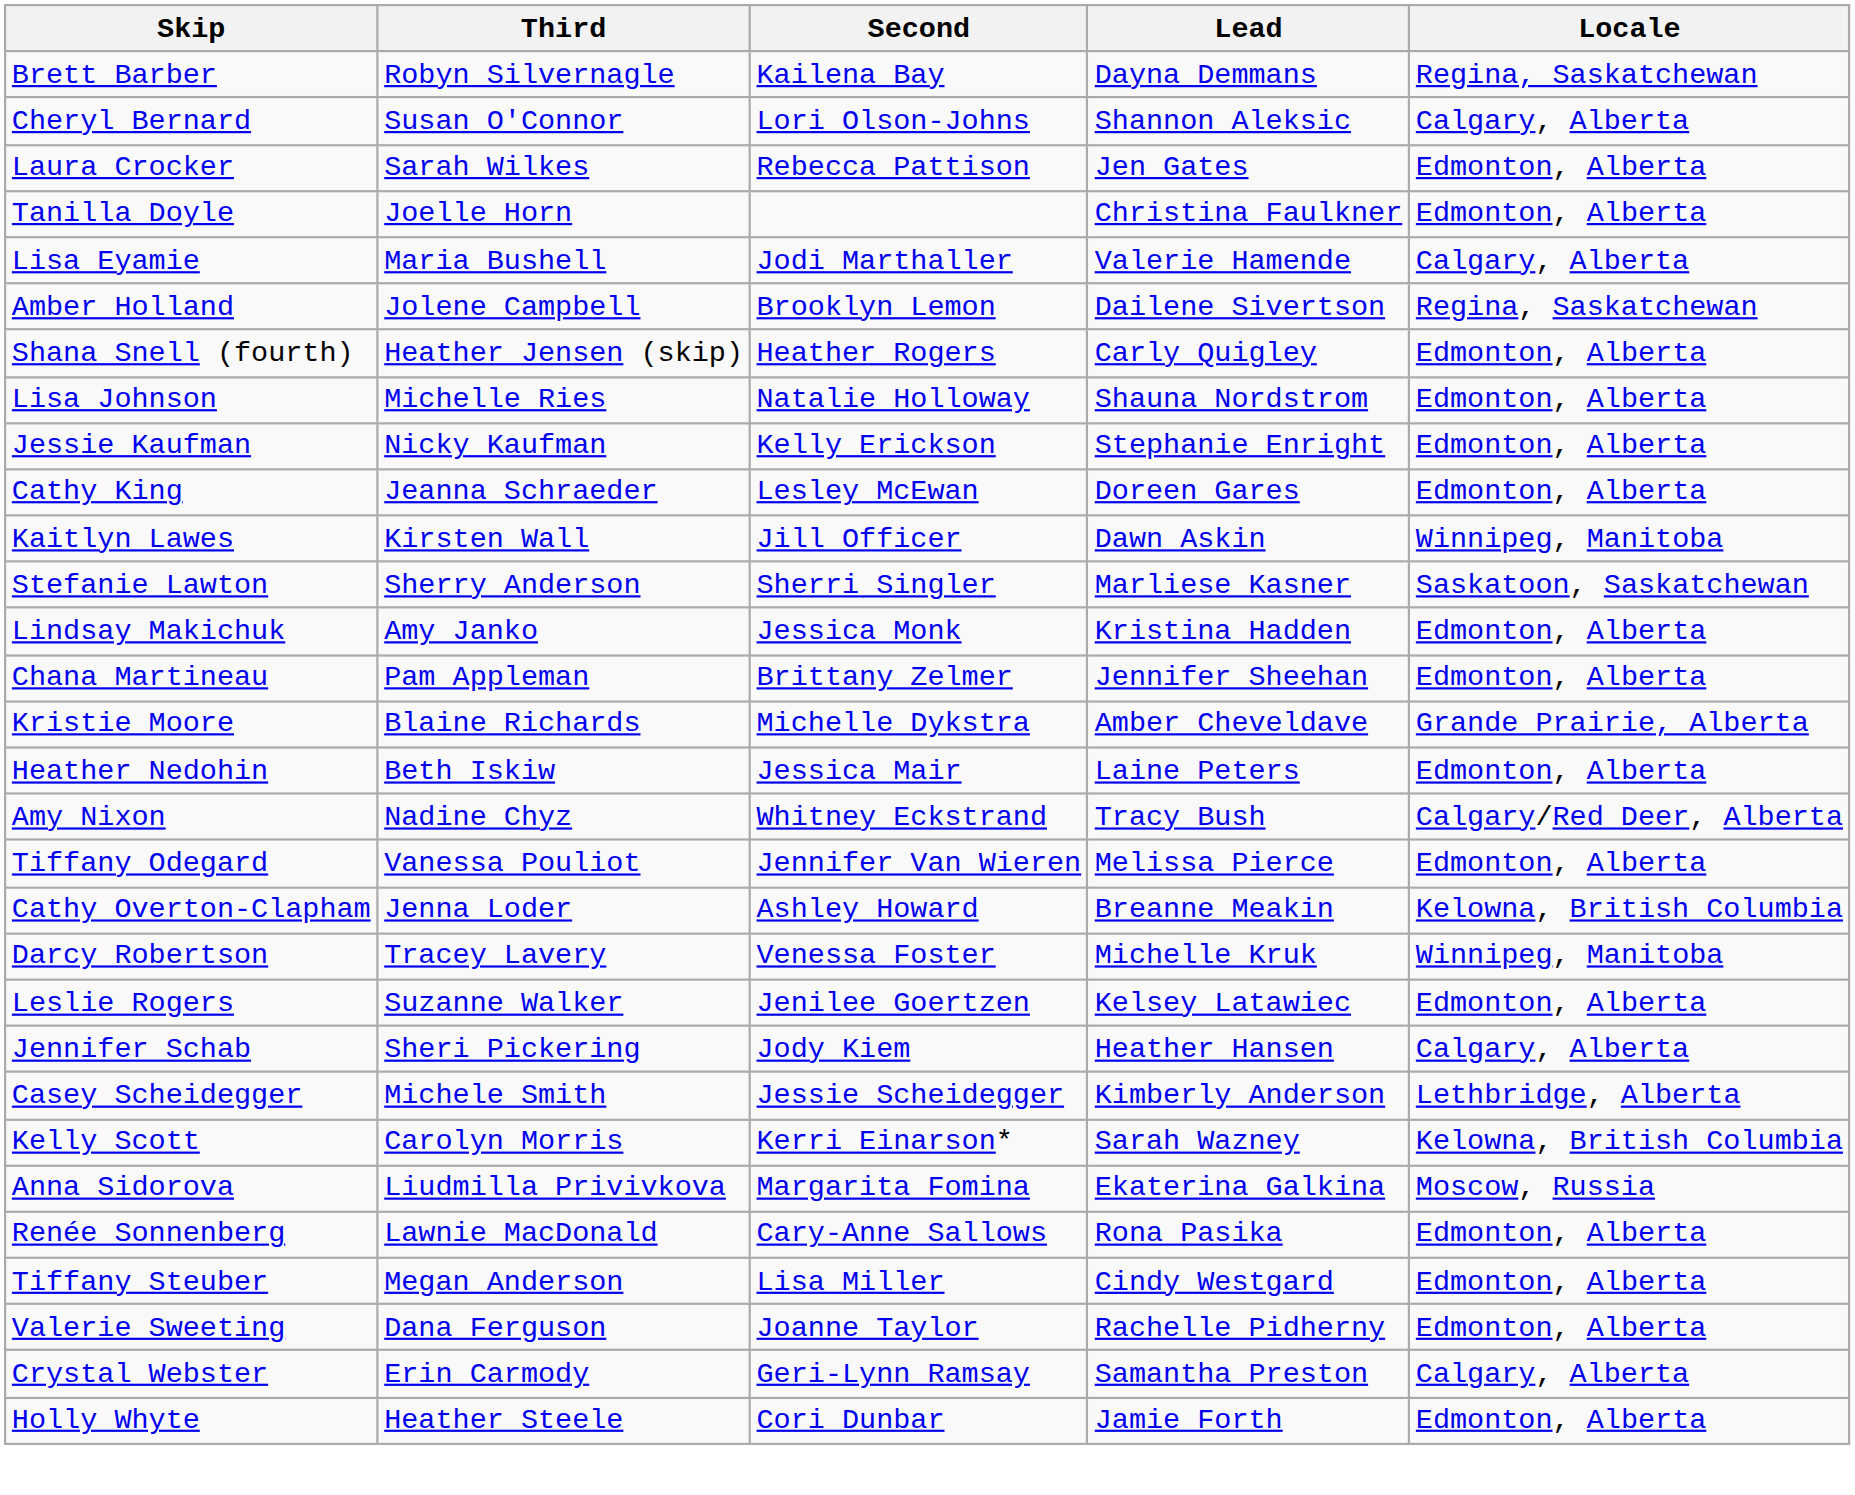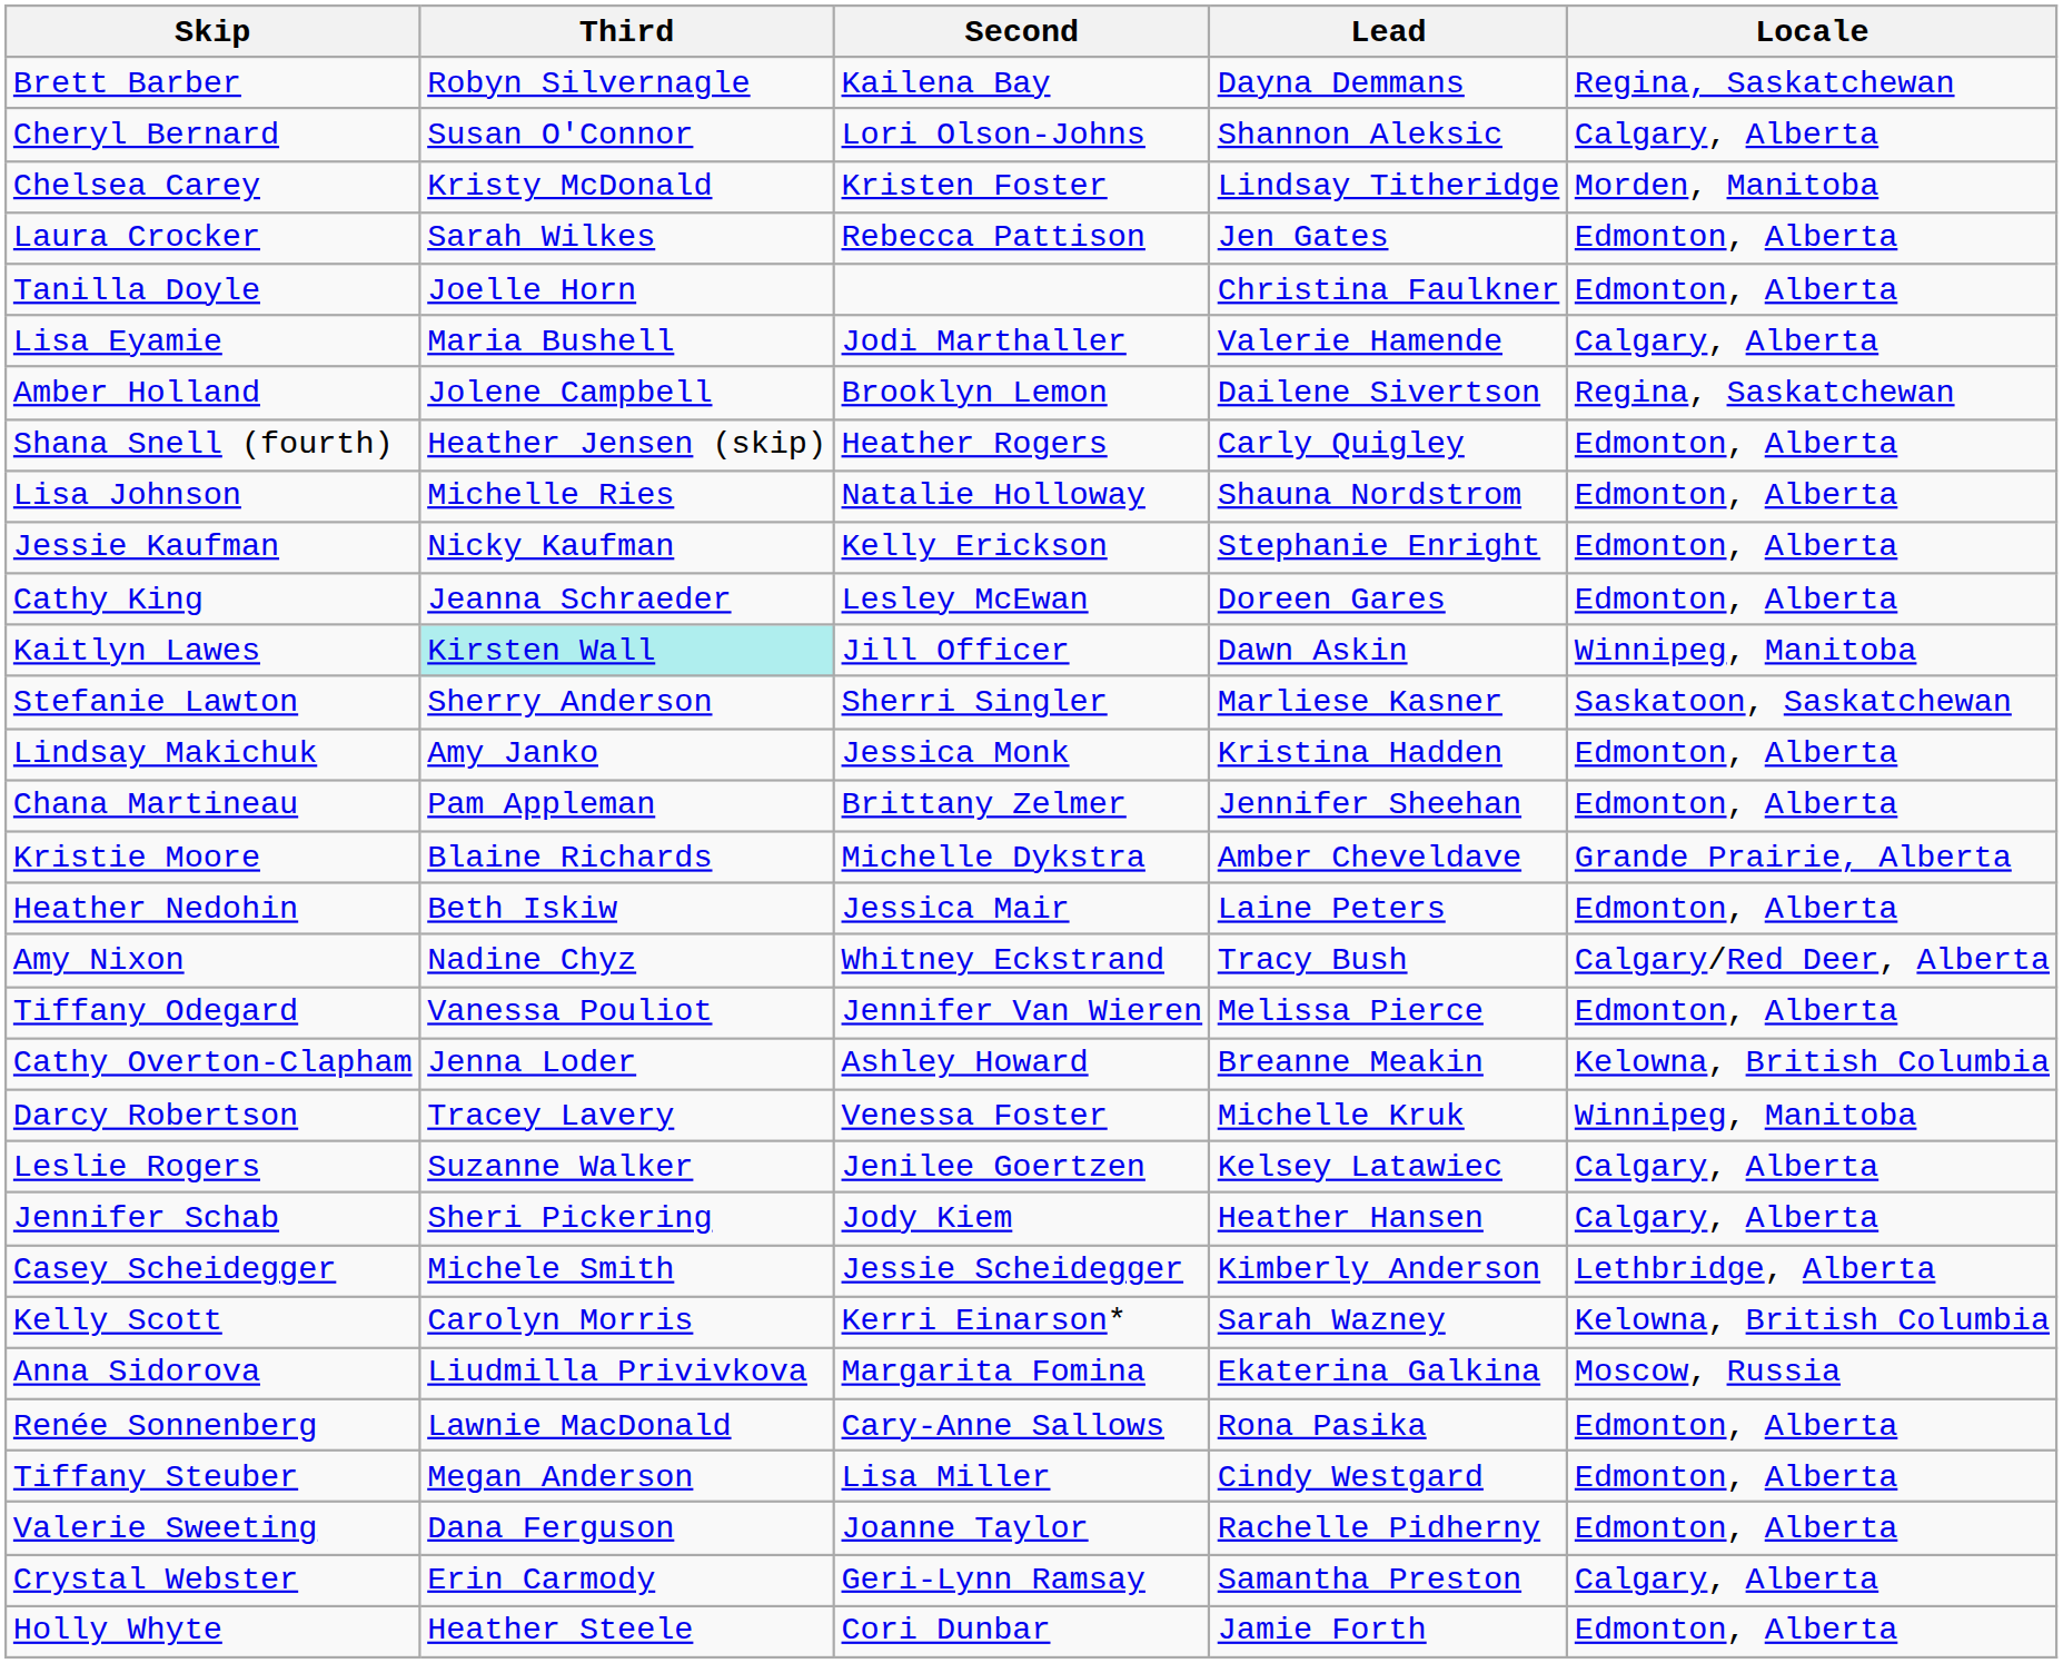 <table class=wikitable>
 <tr>
 <th>Skip</th>
 <th>Third</th>
 <th>Second</th>
 <th>Lead</th>
 <th>Locale</th>
 </tr>
 <tr>
 <td><a href='#'>Brett Barber</a></td>
 <td><a href='#'>Robyn Silvernagle</a></td>
 <td><a href='#'>Kailena Bay</a></td>
 <td><a href='#'>Dayna Demmans</a></td>
 <td> <a href='#'>Regina, Saskatchewan</a></td>
 </tr>
 <tr>
 <td><a href='#'>Cheryl Bernard</a></td>
 <td><a href='#'>Susan O'Connor</a></td>
 <td><a href='#'>Lori Olson-Johns</a></td>
 <td><a href='#'>Shannon Aleksic</a></td>
 <td> <a href='#'>Calgary</a>, <a href='#'>Alberta</a></td>
+</tr>
+<tr>
+<td><a href='#'>Chelsea Carey</a></td>
+<td><a href='#'>Kristy McDonald</a></td>
+<td><a href='#'>Kristen Foster</a></td>
+<td><a href='#'>Lindsay Titheridge</a></td>
+<td> <a href='#'>Morden</a>, <a href='#'>Manitoba</a></td>
 </tr>
 <tr>
 <td><a href='#'>Laura Crocker</a></td>
 <td><a href='#'>Sarah Wilkes</a></td>
 <td><a href='#'>Rebecca Pattison</a></td>
 <td><a href='#'>Jen Gates</a></td>
 <td> <a href='#'>Edmonton</a>, <a href='#'>Alberta</a></td>
 </tr>
 <tr>
 <td><a href='#'>Tanilla Doyle</a></td>
 <td><a href='#'>Joelle Horn</a></td>
 <td></td>
 <td><a href='#'>Christina Faulkner</a></td>
 <td> <a href='#'>Edmonton</a>, <a href='#'>Alberta</a></td>
 </tr>
 <tr>
 <td><a href='#'>Lisa Eyamie</a></td>
 <td><a href='#'>Maria Bushell</a></td>
 <td><a href='#'>Jodi Marthaller</a></td>
 <td><a href='#'>Valerie Hamende</a></td>
 <td> <a href='#'>Calgary</a>, <a href='#'>Alberta</a></td>
 </tr>
 <tr>
 <td><a href='#'>Amber Holland</a></td>
 <td><a href='#'>Jolene Campbell</a></td>
 <td><a href='#'>Brooklyn Lemon</a></td>
 <td><a href='#'>Dailene Sivertson</a></td>
 <td> <a href='#'>Regina</a>, <a href='#'>Saskatchewan</a></td>
 </tr>
 <tr>
 <td><a href='#'>Shana Snell</a> (fourth)</td>
 <td><a href='#'>Heather Jensen</a> (skip)</td>
 <td><a href='#'>Heather Rogers</a></td>
 <td><a href='#'>Carly Quigley</a></td>
 <td> <a href='#'>Edmonton</a>, <a href='#'>Alberta</a></td>
 </tr>
 <tr>
 <td><a href='#'>Lisa Johnson</a></td>
 <td><a href='#'>Michelle Ries</a></td>
 <td><a href='#'>Natalie Holloway</a></td>
 <td><a href='#'>Shauna Nordstrom</a></td>
 <td> <a href='#'>Edmonton</a>, <a href='#'>Alberta</a></td>
 </tr>
 <tr>
 <td><a href='#'>Jessie Kaufman</a></td>
 <td><a href='#'>Nicky Kaufman</a></td>
 <td><a href='#'>Kelly Erickson</a></td>
 <td><a href='#'>Stephanie Enright</a></td>
 <td> <a href='#'>Edmonton</a>, <a href='#'>Alberta</a></td>
 </tr>
 <tr>
 <td><a href='#'>Cathy King</a></td>
 <td><a href='#'>Jeanna Schraeder</a></td>
 <td><a href='#'>Lesley McEwan</a></td>
 <td><a href='#'>Doreen Gares</a></td>
 <td> <a href='#'>Edmonton</a>, <a href='#'>Alberta</a></td>
 </tr>
 <tr>
 <td><a href='#'>Kaitlyn Lawes</a></td>
-<td><a href='#'>Kirsten Wall</a></td>
+<td style="background: paleturquoise;"><a href='#'>Kirsten Wall</a></td>
 <td><a href='#'>Jill Officer</a></td>
 <td><a href='#'>Dawn Askin</a></td>
 <td> <a href='#'>Winnipeg</a>, <a href='#'>Manitoba</a></td>
 </tr>
 <tr>
 <td><a href='#'>Stefanie Lawton</a></td>
 <td><a href='#'>Sherry Anderson</a></td>
 <td><a href='#'>Sherri Singler</a></td>
 <td><a href='#'>Marliese Kasner</a></td>
 <td> <a href='#'>Saskatoon</a>, <a href='#'>Saskatchewan</a></td>
 </tr>
 <tr>
 <td><a href='#'>Lindsay Makichuk</a></td>
 <td><a href='#'>Amy Janko</a></td>
 <td><a href='#'>Jessica Monk</a></td>
 <td><a href='#'>Kristina Hadden</a></td>
 <td> <a href='#'>Edmonton</a>, <a href='#'>Alberta</a></td>
 </tr>
 <tr>
 <td><a href='#'>Chana Martineau</a></td>
 <td><a href='#'>Pam Appleman</a></td>
 <td><a href='#'>Brittany Zelmer</a></td>
 <td><a href='#'>Jennifer Sheehan</a></td>
 <td> <a href='#'>Edmonton</a>, <a href='#'>Alberta</a></td>
 </tr>
 <tr>
 <td><a href='#'>Kristie Moore</a></td>
 <td><a href='#'>Blaine Richards</a></td>
 <td><a href='#'>Michelle Dykstra</a></td>
 <td><a href='#'>Amber Cheveldave</a></td>
 <td> <a href='#'>Grande Prairie, Alberta</a></td>
 </tr>
 <tr>
 <td><a href='#'>Heather Nedohin</a></td>
 <td><a href='#'>Beth Iskiw</a></td>
 <td><a href='#'>Jessica Mair</a></td>
 <td><a href='#'>Laine Peters</a></td>
 <td> <a href='#'>Edmonton</a>, <a href='#'>Alberta</a></td>
 </tr>
 <tr>
 <td><a href='#'>Amy Nixon</a></td>
 <td><a href='#'>Nadine Chyz</a></td>
 <td><a href='#'>Whitney Eckstrand</a></td>
 <td><a href='#'>Tracy Bush</a></td>
 <td> <a href='#'>Calgary</a>/<a href='#'>Red Deer</a>, <a href='#'>Alberta</a></td>
 </tr>
 <tr>
 <td><a href='#'>Tiffany Odegard</a></td>
 <td><a href='#'>Vanessa Pouliot</a></td>
 <td><a href='#'>Jennifer Van Wieren</a></td>
 <td><a href='#'>Melissa Pierce</a></td>
 <td> <a href='#'>Edmonton</a>, <a href='#'>Alberta</a></td>
 </tr>
 <tr>
 <td><a href='#'>Cathy Overton-Clapham</a></td>
 <td><a href='#'>Jenna Loder</a></td>
 <td><a href='#'>Ashley Howard</a></td>
 <td><a href='#'>Breanne Meakin</a></td>
 <td> <a href='#'>Kelowna</a>, <a href='#'>British Columbia</a></td>
 </tr>
 <tr>
 <td><a href='#'>Darcy Robertson</a></td>
 <td><a href='#'>Tracey Lavery</a></td>
 <td><a href='#'>Venessa Foster</a></td>
 <td><a href='#'>Michelle Kruk</a></td>
 <td> <a href='#'>Winnipeg</a>, <a href='#'>Manitoba</a></td>
 </tr>
 <tr>
 <td><a href='#'>Leslie Rogers</a></td>
 <td><a href='#'>Suzanne Walker</a></td>
 <td><a href='#'>Jenilee Goertzen</a></td>
 <td><a href='#'>Kelsey Latawiec</a></td>
-<td> <a href='#'>Edmonton</a>, <a href='#'>Alberta</a></td>
+<td> <a href='#'>Calgary</a>, <a href='#'>Alberta</a></td>
 </tr>
 <tr>
 <td><a href='#'>Jennifer Schab</a></td>
 <td><a href='#'>Sheri Pickering</a></td>
 <td><a href='#'>Jody Kiem</a></td>
 <td><a href='#'>Heather Hansen</a></td>
 <td> <a href='#'>Calgary</a>, <a href='#'>Alberta</a></td>
 </tr>
 <tr>
 <td><a href='#'>Casey Scheidegger</a></td>
 <td><a href='#'>Michele Smith</a></td>
 <td><a href='#'>Jessie Scheidegger</a></td>
 <td><a href='#'>Kimberly Anderson</a></td>
 <td> <a href='#'>Lethbridge</a>, <a href='#'>Alberta</a></td>
 </tr>
 <tr>
 <td><a href='#'>Kelly Scott</a></td>
 <td><a href='#'>Carolyn Morris</a></td>
 <td><a href='#'>Kerri Einarson</a>*</td>
 <td><a href='#'>Sarah Wazney</a></td>
 <td> <a href='#'>Kelowna</a>, <a href='#'>British Columbia</a></td>
 </tr>
 <tr>
 <td><a href='#'>Anna Sidorova</a></td>
 <td><a href='#'>Liudmilla Privivkova</a></td>
 <td><a href='#'>Margarita Fomina</a></td>
 <td><a href='#'>Ekaterina Galkina</a></td>
 <td> <a href='#'>Moscow</a>, <a href='#'>Russia</a></td>
 </tr>
 <tr>
 <td><a href='#'>Renée Sonnenberg</a></td>
 <td><a href='#'>Lawnie MacDonald</a></td>
 <td><a href='#'>Cary-Anne Sallows</a></td>
 <td><a href='#'>Rona Pasika</a></td>
 <td> <a href='#'>Edmonton</a>, <a href='#'>Alberta</a></td>
 </tr>
 <tr>
 <td><a href='#'>Tiffany Steuber</a></td>
 <td><a href='#'>Megan Anderson</a></td>
 <td><a href='#'>Lisa Miller</a></td>
 <td><a href='#'>Cindy Westgard</a></td>
 <td> <a href='#'>Edmonton</a>, <a href='#'>Alberta</a></td>
 </tr>
 <tr>
 <td><a href='#'>Valerie Sweeting</a></td>
 <td><a href='#'>Dana Ferguson</a></td>
 <td><a href='#'>Joanne Taylor</a></td>
 <td><a href='#'>Rachelle Pidherny</a></td>
 <td> <a href='#'>Edmonton</a>, <a href='#'>Alberta</a></td>
 </tr>
 <tr>
 <td><a href='#'>Crystal Webster</a></td>
 <td><a href='#'>Erin Carmody</a></td>
 <td><a href='#'>Geri-Lynn Ramsay</a></td>
 <td><a href='#'>Samantha Preston</a></td>
 <td> <a href='#'>Calgary</a>, <a href='#'>Alberta</a></td>
 </tr>
 <tr>
 <td><a href='#'>Holly Whyte</a></td>
 <td><a href='#'>Heather Steele</a></td>
 <td><a href='#'>Cori Dunbar</a></td>
 <td><a href='#'>Jamie Forth</a></td>
 <td> <a href='#'>Edmonton</a>, <a href='#'>Alberta</a></td>
 </tr>
 </table>
